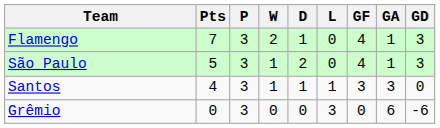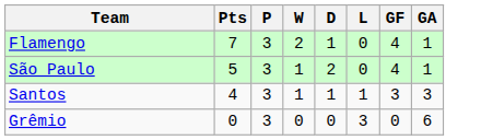 <table class="wikitable" style="text-align: center;">
 <tr>
 <th width="165">Team</th>
 <th width="20">Pts</th>
 <th width="20">P</th>
 <th width="20">W</th>
 <th width="20">D</th>
 <th width="20">L</th>
 <th width="20">GF</th>
 <th width="20">GA</th>
-<th width="20">GD</th>
 </tr>
 <tr bgcolor=ccffcc>
 <td style="text-align:left;"> <a href='#'>Flamengo</a></td>
 <td>7</td>
 <td>3</td>
 <td>2</td>
 <td>1</td>
 <td>0</td>
 <td>4</td>
 <td>1</td>
-<td>3</td>
 </tr>
 <tr bgcolor=ccffcc>
 <td style="text-align:left;"> <a href='#'>São Paulo</a></td>
 <td>5</td>
 <td>3</td>
 <td>1</td>
 <td>2</td>
 <td>0</td>
 <td>4</td>
 <td>1</td>
-<td>3</td>
 </tr>
 <tr>
 <td style="text-align:left;"> <a href='#'>Santos</a></td>
 <td>4</td>
 <td>3</td>
 <td>1</td>
 <td>1</td>
 <td>1</td>
 <td>3</td>
 <td>3</td>
-<td>0</td>
 </tr>
 <tr>
 <td style="text-align:left;"> <a href='#'>Grêmio</a></td>
 <td>0</td>
 <td>3</td>
 <td>0</td>
 <td>0</td>
 <td>3</td>
 <td>0</td>
 <td>6</td>
-<td>-6</td>
 </tr>
 </table>
